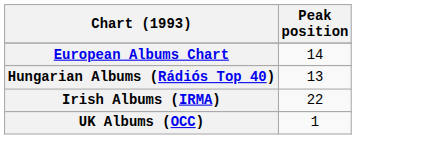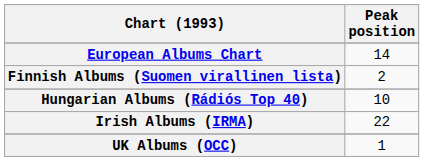 <table class="wikitable sortable plainrowheaders">
 <tr>
 <th scope="col">Chart (1993)</th>
 <th scope="col">Peak<br>position</th>
 </tr>
 <tr>
 </tr>
 <tr>
 </tr>
 <tr>
 </tr>
 <tr>
 <th scope="row"><a href='#'>European Albums Chart</a></th>
 <td style="text-align:center;">14</td>
 </tr>
 <tr>
+<th scope="row">Finnish Albums (<a href='#'>Suomen virallinen lista</a>)</th>
+<td style="text-align:center;">2</td>
+</tr>
+<tr>
 </tr>
 <tr>
 </tr>
 <tr>
 </tr>
 <tr>
 <th scope="row">Hungarian Albums (<a href='#'>Rádiós Top 40</a>)</th>
-<td style="text-align:center;">13</td>
+<td style="text-align:center;">10</td>
 </tr>
 <tr>
 <th scope="row">Irish Albums (<a href='#'>IRMA</a>)</th>
 <td style="text-align:center;">22</td>
 </tr>
 <tr>
 </tr>
 <tr>
 </tr>
 <tr>
 <th scope="row">UK Albums (<a href='#'>OCC</a>)</th>
 <td align="center">1</td>
 </tr>
 </table>
